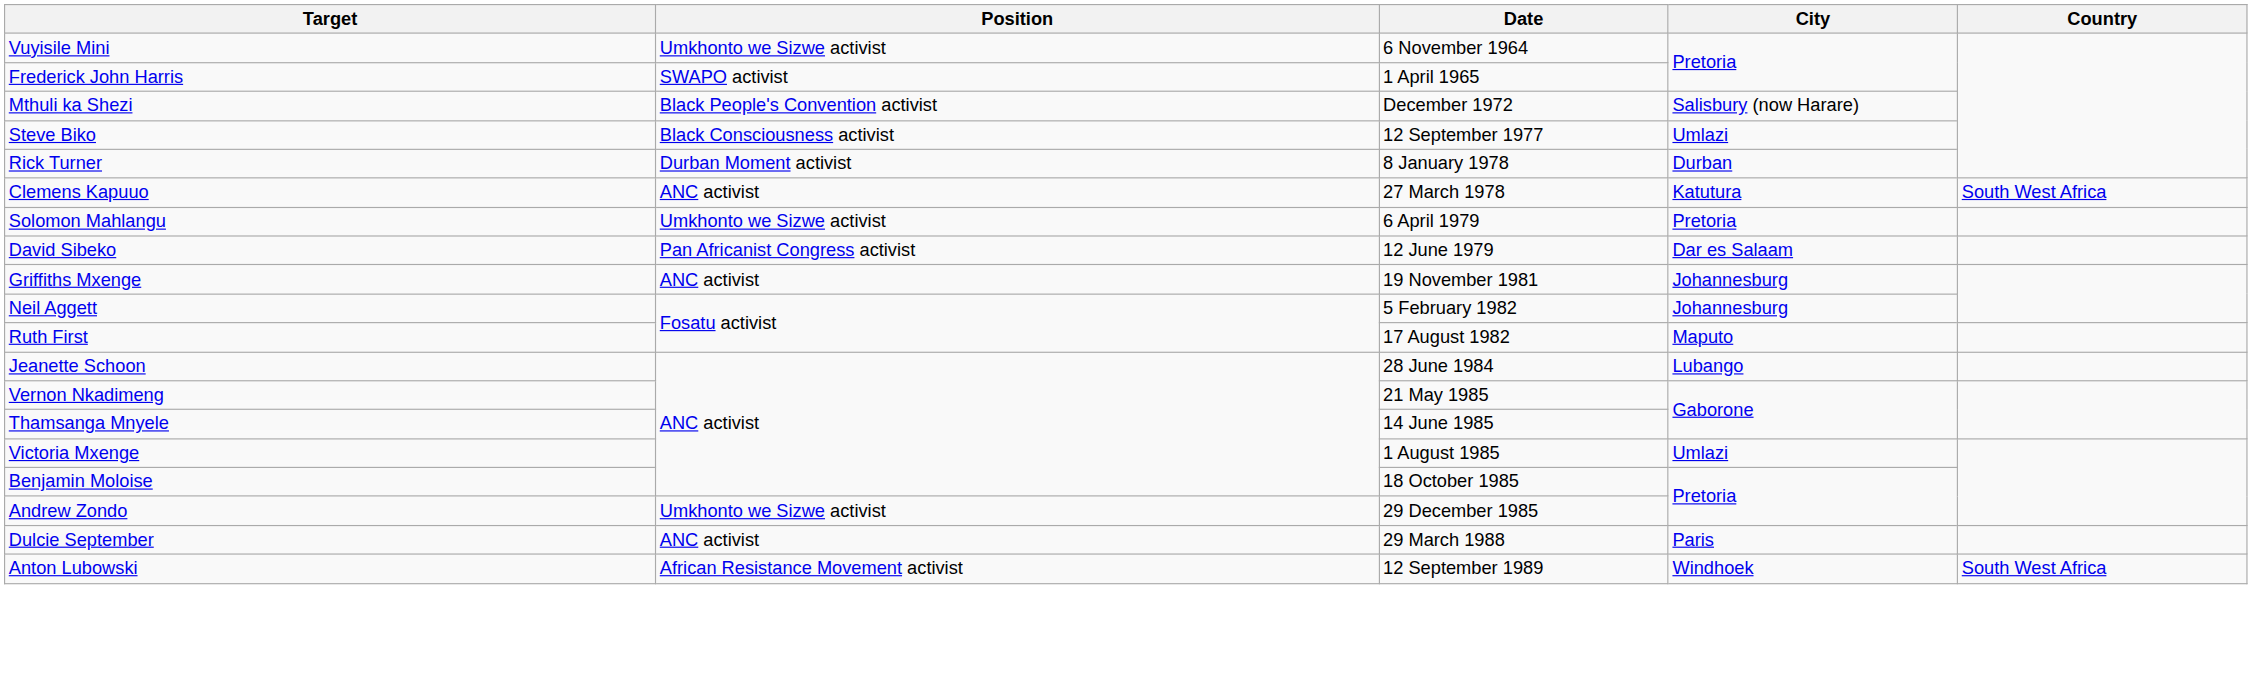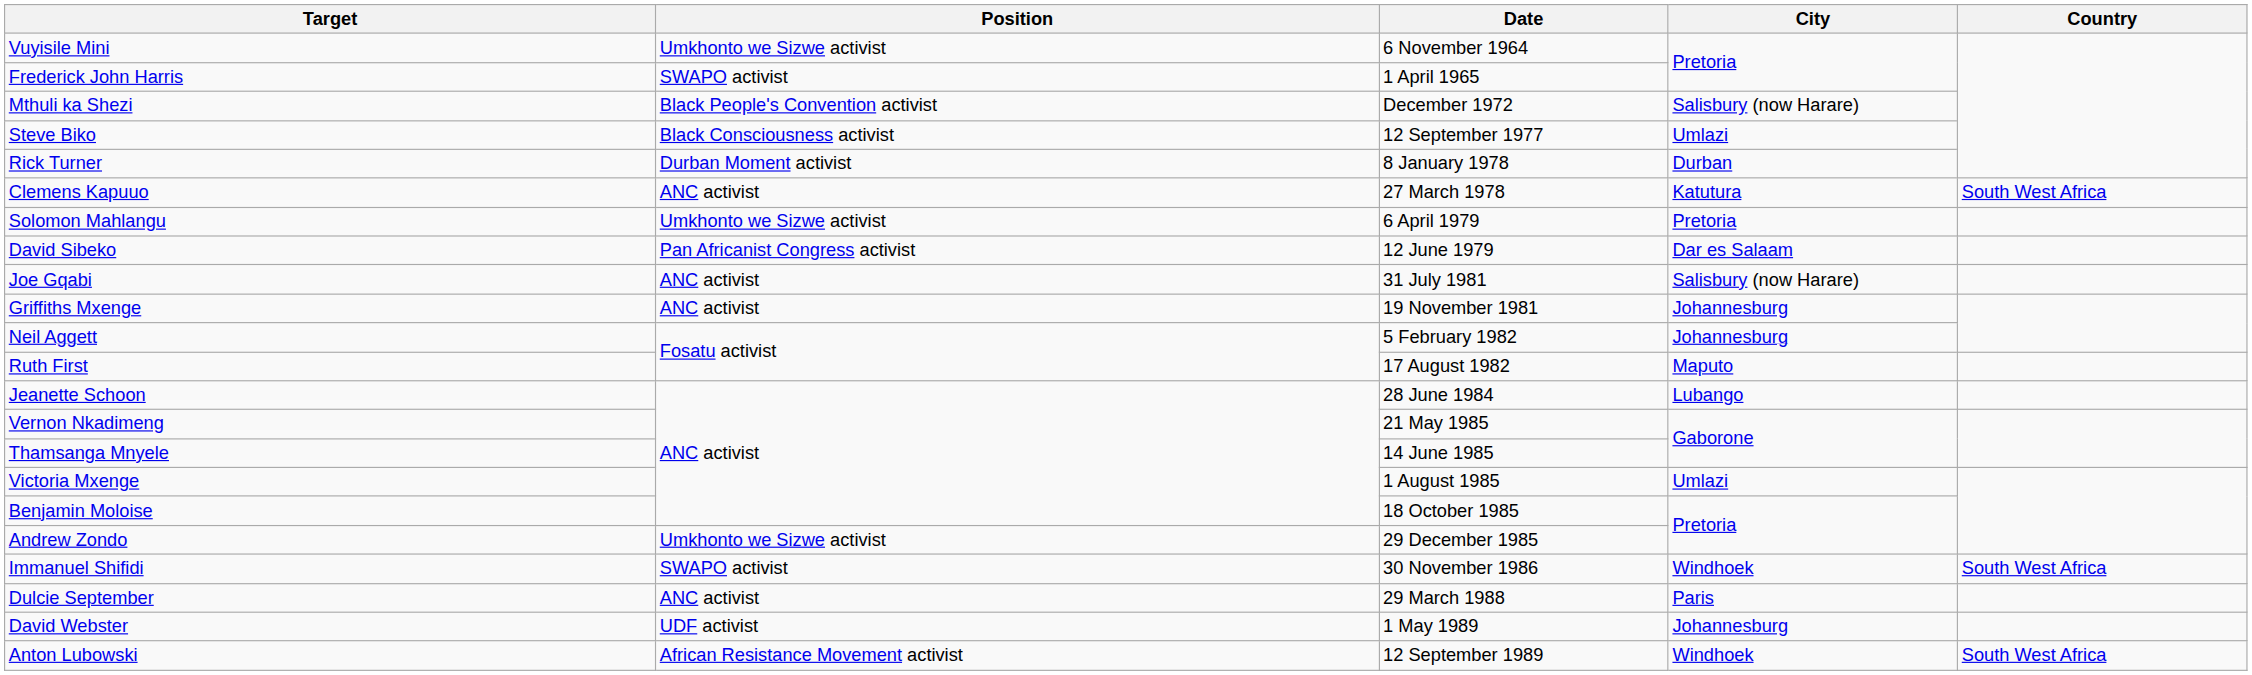 <table class="wikitable sortable">
 <tr>
 <th style="width:18%;">Target</th>
 <th style="width:20%;">Position</th>
 <th style="width:8%;">Date</th>
 <th style="width:8%;">City</th>
 <th style="width:8%;">Country</th>
 </tr>
 <tr>
 <td><a href='#'>Vuyisile Mini</a></td>
 <td><a href='#'>Umkhonto we Sizwe</a> activist</td>
 <td>6 November 1964</td>
 <td rowspan=2><a href='#'>Pretoria</a></td>
 <td rowspan=5></td>
 </tr>
 <tr>
 <td><a href='#'>Frederick John Harris</a></td>
 <td><a href='#'>SWAPO</a> activist</td>
 <td>1 April 1965</td>
 </tr>
 <tr>
 <td><a href='#'>Mthuli ka Shezi</a></td>
 <td><a href='#'>Black People's Convention</a> activist</td>
 <td>December 1972</td>
 <td><a href='#'>Salisbury</a> (now Harare)</td>
 </tr>
 <tr>
 <td><a href='#'>Steve Biko</a></td>
 <td><a href='#'>Black Consciousness</a> activist</td>
 <td>12 September 1977</td>
 <td><a href='#'>Umlazi</a></td>
 </tr>
 <tr>
 <td><a href='#'>Rick Turner</a></td>
 <td><a href='#'>Durban Moment</a> activist</td>
 <td>8 January 1978</td>
 <td><a href='#'>Durban</a></td>
 </tr>
 <tr>
 <td><a href='#'>Clemens Kapuuo</a></td>
 <td><a href='#'>ANC</a> activist</td>
 <td>27 March 1978</td>
 <td><a href='#'>Katutura</a></td>
 <td> <a href='#'>South West Africa</a></td>
 </tr>
 <tr>
 <td><a href='#'>Solomon Mahlangu</a></td>
 <td><a href='#'>Umkhonto we Sizwe</a> activist</td>
 <td>6 April 1979</td>
 <td><a href='#'>Pretoria</a></td>
 <td></td>
 </tr>
 <tr>
 <td><a href='#'>David Sibeko</a></td>
 <td><a href='#'>Pan Africanist Congress</a> activist</td>
 <td>12 June 1979</td>
 <td><a href='#'>Dar es Salaam</a></td>
 <td></td>
 </tr>
 <tr>
+<td><a href='#'>Joe Gqabi</a></td>
+<td><a href='#'>ANC</a> activist</td>
+<td>31 July 1981</td>
+<td><a href='#'>Salisbury</a> (now Harare)</td>
+<td></td>
+</tr>
+<tr>
 <td><a href='#'>Griffiths Mxenge</a></td>
 <td><a href='#'>ANC</a> activist</td>
 <td>19 November 1981</td>
 <td><a href='#'>Johannesburg</a></td>
 <td rowspan=2></td>
 </tr>
 <tr>
 <td><a href='#'>Neil Aggett</a></td>
 <td rowspan="2"><a href='#'>Fosatu</a> activist</td>
 <td>5 February 1982</td>
 <td><a href='#'>Johannesburg</a></td>
 </tr>
 <tr>
 <td><a href='#'>Ruth First</a></td>
 <td>17 August 1982</td>
 <td><a href='#'>Maputo</a></td>
 <td></td>
 </tr>
 <tr>
 <td><a href='#'>Jeanette Schoon</a></td>
 <td rowspan="5"><a href='#'>ANC</a> activist</td>
 <td>28 June 1984</td>
 <td><a href='#'>Lubango</a></td>
 <td></td>
 </tr>
 <tr>
 <td><a href='#'>Vernon Nkadimeng</a></td>
 <td>21 May 1985</td>
 <td rowspan=2><a href='#'>Gaborone</a></td>
 <td rowspan=2></td>
 </tr>
 <tr>
 <td><a href='#'>Thamsanga Mnyele</a></td>
 <td>14 June 1985</td>
 </tr>
 <tr>
 <td><a href='#'>Victoria Mxenge</a></td>
 <td>1 August 1985</td>
 <td><a href='#'>Umlazi</a></td>
 <td rowspan=3></td>
 </tr>
 <tr>
 <td><a href='#'>Benjamin Moloise</a></td>
 <td>18 October 1985</td>
 <td rowspan=2><a href='#'>Pretoria</a></td>
 </tr>
 <tr>
 <td><a href='#'>Andrew Zondo</a></td>
 <td><a href='#'>Umkhonto we Sizwe</a> activist</td>
 <td>29 December 1985</td>
 </tr>
 <tr>
+<td><a href='#'>Immanuel Shifidi</a></td>
+<td><a href='#'>SWAPO</a> activist</td>
+<td>30 November 1986</td>
+<td><a href='#'>Windhoek</a></td>
+<td> <a href='#'>South West Africa</a></td>
+</tr>
+<tr>
 <td><a href='#'>Dulcie September</a></td>
 <td><a href='#'>ANC</a> activist</td>
 <td>29 March 1988</td>
 <td><a href='#'>Paris</a></td>
+<td></td>
+</tr>
+<tr>
+<td><a href='#'>David Webster</a></td>
+<td><a href='#'>UDF</a> activist</td>
+<td>1 May 1989</td>
+<td><a href='#'>Johannesburg</a></td>
 <td></td>
 </tr>
 <tr>
 <td><a href='#'>Anton Lubowski</a></td>
 <td><a href='#'>African Resistance Movement</a> activist</td>
 <td>12 September 1989</td>
 <td><a href='#'>Windhoek</a></td>
 <td> <a href='#'>South West Africa</a></td>
 </tr>
 </table>
